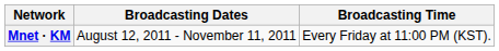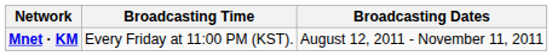 <table class="wikitable">
 <tr>
 <th>Network</th>
+<th>Broadcasting Time</th>
 <th>Broadcasting Dates</th>
-<th>Broadcasting Time</th>
 </tr>
 <tr>
 <th rowspan="1" style="vertical-align: center;"><a href='#'>Mnet</a> · <a href='#'>KM</a></th>
+<td align="center">Every Friday at 11:00 PM (KST).</td>
 <td align="center">August 12, 2011 - November 11, 2011</td>
-<td align="center">Every Friday at 11:00 PM (KST).</td>
 </tr>
 </table>
